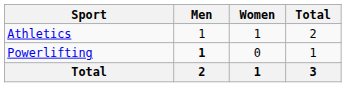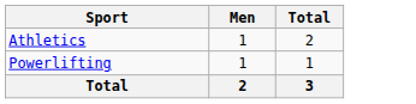 <table class="wikitable sortable" style="text-align:center;">
 <tr>
 <th width=180>Sport</th>
 <th width=55>Men</th>
-<th width=55>Women</th>
 <th width=55>Total</th>
 </tr>
 <tr>
 <td align=left><a href='#'>Athletics</a></td>
 <td>1</td>
-<td>1</td>
 <td>2</td>
 </tr>
 <tr>
 <td align=left><a href='#'>Powerlifting</a></td>
-<td><strong>1</strong></td>
-<td>0</td>
+<td>1</td>
 <td>1</td>
 </tr>
 <tr class="sortbottom">
 <th>Total</th>
 <th>2</th>
-<th>1</th>
 <th>3</th>
 </tr>
 </table>
